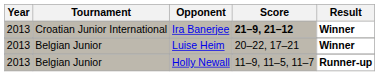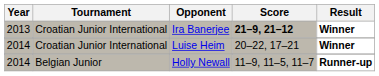 <table class="sortable wikitable" style="font-size: 90%;">
 <tr>
 <th>Year</th>
 <th>Tournament</th>
 <th>Opponent</th>
 <th>Score</th>
 <th>Result</th>
 </tr>
 <tr style="background:#BDB8AD">
 <td align="center">2013</td>
 <td align="left">Croatian Junior International</td>
 <td align="left"> <a href='#'>Ira Banerjee</a></td>
 <td align="left"><strong>21–9, 21–12</strong></td>
 <td style="text-align:left; background:white"> <strong>Winner</strong></td>
 </tr>
 <tr>
 </tr>
 <tr style="background:#BDB8AD">
-<td align="center">2013</td>
-<td align="left">Belgian Junior</td>
+<td align="center">2014</td>
+<td align="left">Croatian Junior International</td>
 <td align="left"> <a href='#'>Luise Heim</a></td>
 <td align="left">20–22, 17–21</td>
 <td style="text-align:left; background:white"> <strong>Winner</strong></td>
 </tr>
 <tr>
 </tr>
 <tr style="background:#BDB8AD">
-<td align="center">2013</td>
+<td align="center">2014</td>
 <td align="left">Belgian Junior</td>
 <td align="left"> <a href='#'>Holly Newall</a></td>
 <td align="left">11–9, 11–5, 11–7</td>
 <td style="text-align:left; background:white"> <strong>Runner-up</strong></td>
 </tr>
 </table>
